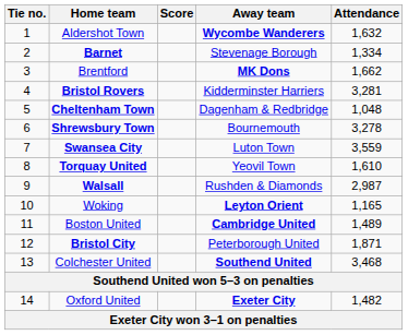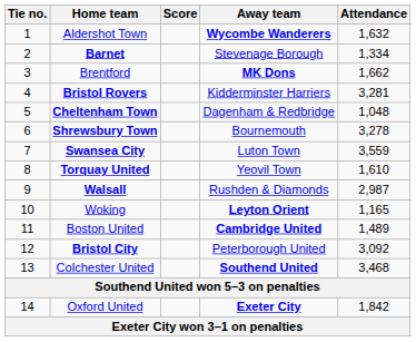 <table class="wikitable" style="text-align: center">
 <tr>
 <th>Tie no.</th>
 <th>Home team</th>
 <th>Score</th>
 <th>Away team</th>
 <th>Attendance</th>
 </tr>
 <tr>
 <td>1</td>
 <td><a href='#'>Aldershot Town</a></td>
 <td></td>
 <td><strong><a href='#'>Wycombe Wanderers</a></strong></td>
 <td>1,632</td>
 </tr>
 <tr>
 <td>2</td>
 <td><strong><a href='#'>Barnet</a></strong></td>
 <td></td>
 <td><a href='#'>Stevenage Borough</a></td>
 <td>1,334</td>
 </tr>
 <tr>
 <td>3</td>
 <td><a href='#'>Brentford</a></td>
 <td></td>
 <td><strong><a href='#'>MK Dons</a></strong></td>
 <td>1,662</td>
 </tr>
 <tr>
 <td>4</td>
 <td><strong><a href='#'>Bristol Rovers</a></strong></td>
 <td></td>
 <td><a href='#'>Kidderminster Harriers</a></td>
 <td>3,281</td>
 </tr>
 <tr>
 <td>5</td>
 <td><strong><a href='#'>Cheltenham Town</a></strong></td>
 <td></td>
 <td><a href='#'>Dagenham & Redbridge</a></td>
 <td>1,048</td>
 </tr>
 <tr>
 <td>6</td>
 <td><strong><a href='#'>Shrewsbury Town</a></strong></td>
 <td></td>
 <td><a href='#'>Bournemouth</a></td>
 <td>3,278</td>
 </tr>
 <tr>
 <td>7</td>
 <td><strong><a href='#'>Swansea City</a></strong></td>
 <td></td>
 <td><a href='#'>Luton Town</a></td>
 <td>3,559</td>
 </tr>
 <tr>
 <td>8</td>
 <td><strong><a href='#'>Torquay United</a></strong></td>
 <td></td>
 <td><a href='#'>Yeovil Town</a></td>
 <td>1,610</td>
 </tr>
 <tr>
 <td>9</td>
 <td><strong><a href='#'>Walsall</a></strong></td>
 <td></td>
 <td><a href='#'>Rushden & Diamonds</a></td>
 <td>2,987</td>
 </tr>
 <tr>
 <td>10</td>
 <td><a href='#'>Woking</a></td>
 <td></td>
 <td><strong><a href='#'>Leyton Orient</a></strong></td>
 <td>1,165</td>
 </tr>
 <tr>
 <td>11</td>
 <td><a href='#'>Boston United</a></td>
 <td></td>
 <td><strong><a href='#'>Cambridge United</a></strong></td>
 <td>1,489</td>
 </tr>
 <tr>
 <td>12</td>
 <td><strong><a href='#'>Bristol City</a></strong></td>
 <td></td>
 <td><a href='#'>Peterborough United</a></td>
-<td>1,871</td>
+<td>3,092</td>
 </tr>
 <tr>
 <td>13</td>
 <td><a href='#'>Colchester United</a></td>
 <td></td>
 <td><strong><a href='#'>Southend United</a></strong></td>
 <td>3,468</td>
 </tr>
 <tr>
 <th colspan=5>Southend United won 5–3 on penalties</th>
 </tr>
 <tr>
 <td>14</td>
 <td><a href='#'>Oxford United</a></td>
 <td></td>
 <td><strong><a href='#'>Exeter City</a></strong></td>
-<td>1,482</td>
+<td>1,842</td>
 </tr>
 <tr>
 <th colspan=5>Exeter City won 3–1 on penalties</th>
 </tr>
 </table>
